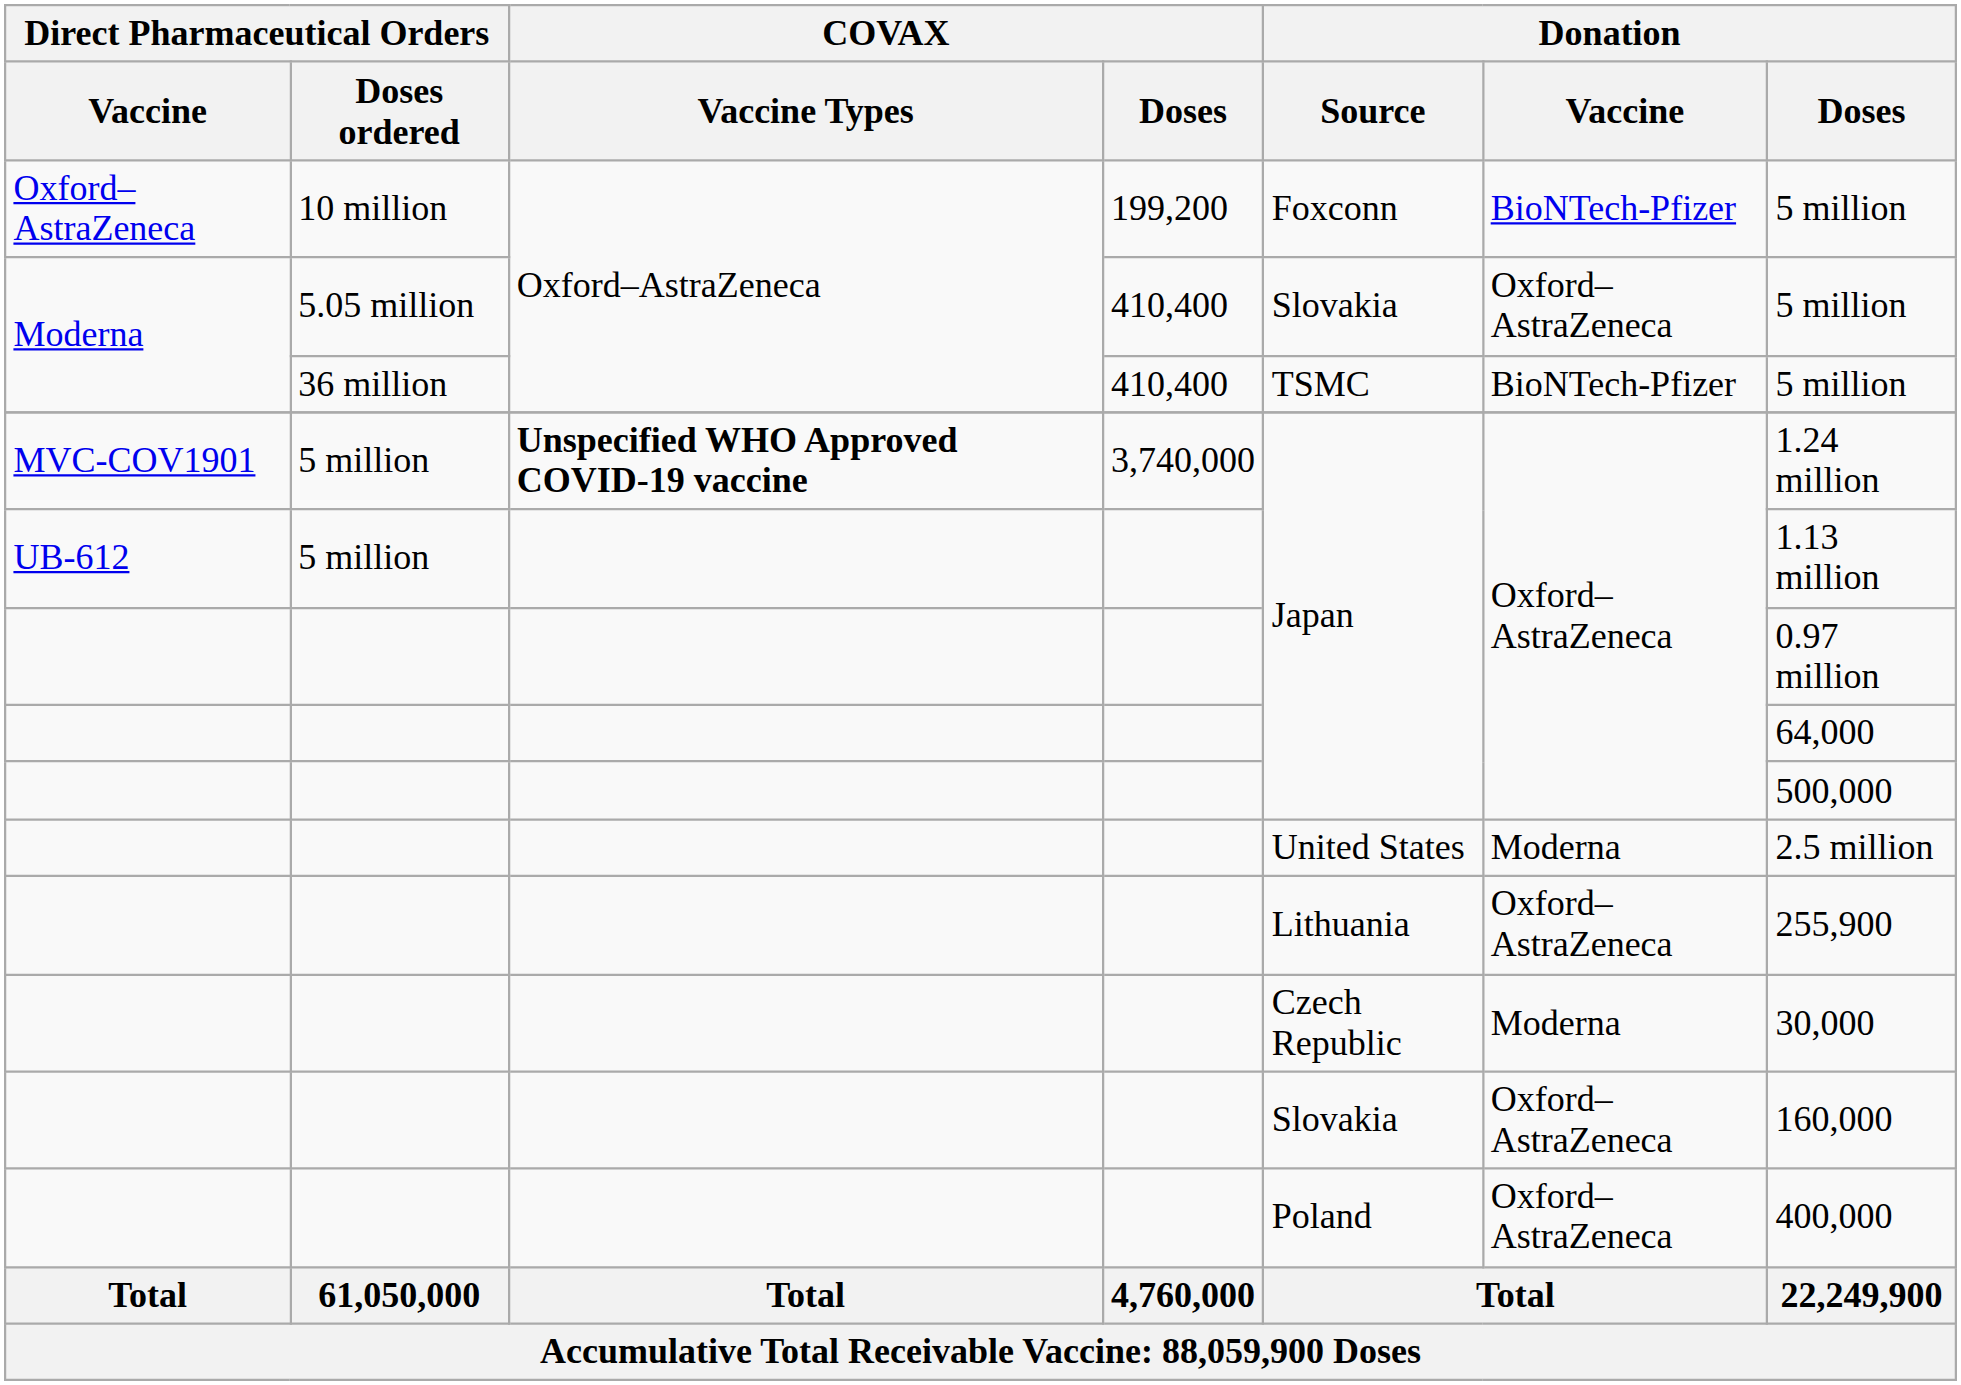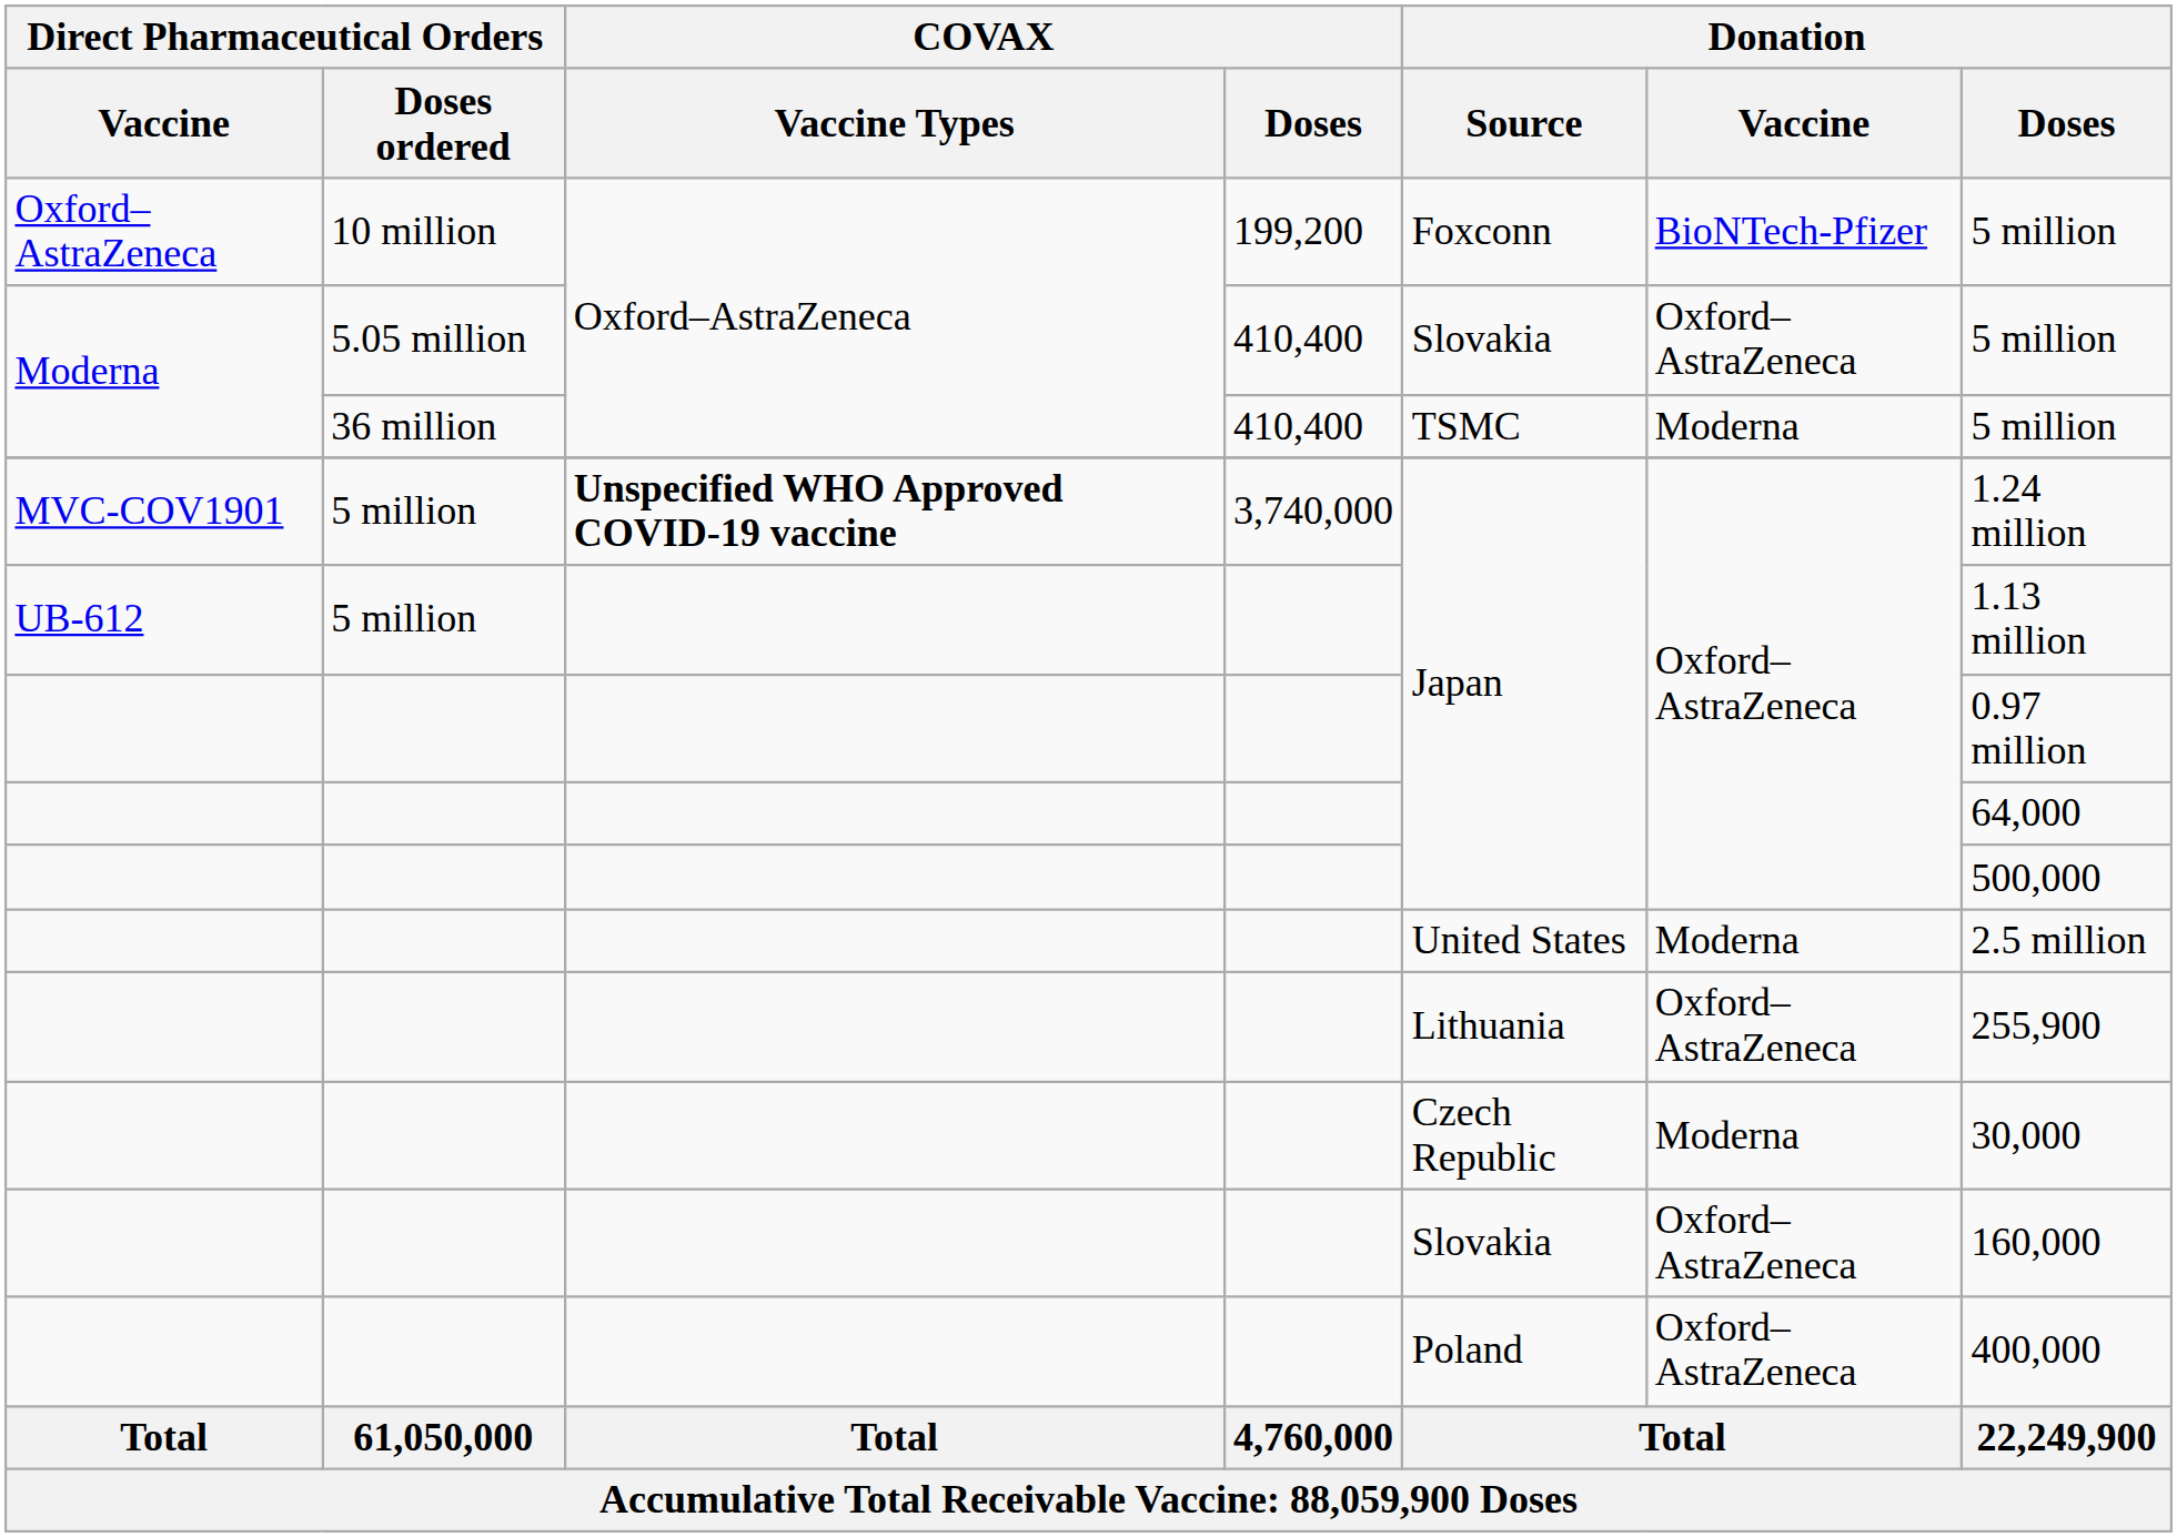 <table class="wikitable">
 <tr>
 <th colspan="2">Direct Pharmaceutical Orders</th>
 <th colspan="2">COVAX</th>
 <th colspan="3">Donation</th>
 </tr>
 <tr>
 <th>Vaccine</th>
 <th>Doses ordered</th>
 <th>Vaccine Types</th>
 <th>Doses</th>
 <th>Source</th>
 <th>Vaccine</th>
 <th>Doses</th>
 </tr>
 <tr>
 <td><a href='#'>Oxford–AstraZeneca</a></td>
 <td>10 million</td>
 <td rowspan="3">Oxford–AstraZeneca</td>
 <td>199,200</td>
 <td>Foxconn</td>
 <td><a href='#'>BioNTech-Pfizer</a></td>
 <td>5 million</td>
 </tr>
 <tr>
 <td rowspan="2"><a href='#'>Moderna</a></td>
 <td>5.05 million</td>
 <td>410,400</td>
 <td>Slovakia</td>
 <td>Oxford–AstraZeneca</td>
 <td>5 million</td>
 </tr>
 <tr>
 <td>36 million</td>
 <td>410,400</td>
 <td>TSMC</td>
-<td>BioNTech-Pfizer</td>
+<td>Moderna</td>
 <td>5 million</td>
 </tr>
 <tr>
 </tr>
 <tr>
 <td><a href='#'>MVC-COV1901</a></td>
 <td>5 million</td>
 <td><strong>Unspecified WHO Approved COVID-19 vaccine</strong></td>
 <td>3,740,000</td>
 <td rowspan="5">Japan</td>
 <td rowspan="5">Oxford–AstraZeneca</td>
 <td>1.24 million</td>
 </tr>
 <tr>
 <td><a href='#'>UB-612</a></td>
 <td>5 million</td>
 <td></td>
 <td></td>
 <td>1.13 million</td>
 </tr>
 <tr>
 <td></td>
 <td></td>
 <td></td>
 <td></td>
 <td>0.97 million</td>
 </tr>
 <tr>
 <td></td>
 <td></td>
 <td></td>
 <td></td>
 <td>64,000</td>
 </tr>
 <tr>
 <td></td>
 <td></td>
 <td></td>
 <td></td>
 <td>500,000</td>
 </tr>
 <tr>
 <td></td>
 <td></td>
 <td></td>
 <td></td>
 <td>United States</td>
 <td>Moderna</td>
 <td>2.5 million</td>
 </tr>
 <tr>
 <td></td>
 <td></td>
 <td></td>
 <td></td>
 <td>Lithuania</td>
 <td>Oxford–AstraZeneca</td>
 <td>255,900</td>
 </tr>
 <tr>
 <td></td>
 <td></td>
 <td></td>
 <td></td>
 <td>Czech Republic</td>
 <td>Moderna</td>
 <td>30,000</td>
 </tr>
 <tr |>
 <td></td>
 <td></td>
 <td></td>
 <td></td>
 <td>Slovakia</td>
 <td>Oxford–AstraZeneca</td>
 <td>160,000</td>
 </tr>
 <tr>
 <td></td>
 <td></td>
 <td></td>
 <td></td>
 <td>Poland</td>
 <td>Oxford–AstraZeneca</td>
 <td>400,000</td>
 </tr>
 <tr>
 <th>Total</th>
 <th>61,050,000</th>
 <th>Total</th>
 <th>4,760,000</th>
 <th colspan="2">Total</th>
 <th>22,249,900</th>
 </tr>
 <tr>
 <th colspan="7">Accumulative Total Receivable Vaccine: 88,059,900 Doses</th>
 </tr>
 </table>
